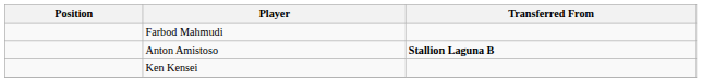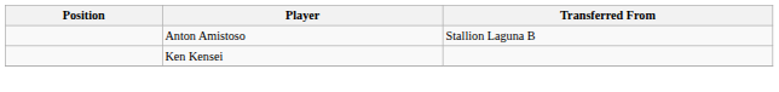 <table class="wikitable sortable" style="width:75%; text-align:center; font-size:95%; text-align:left;">
 <tr>
 <th><strong>Position</strong></th>
 <th><strong>Player</strong></th>
 <th><strong>Transferred From</strong></th>
 </tr>
 <tr>
 <td></td>
-<td> Farbod Mahmudi</td>
-<td></td>
-</tr>
-<tr>
-<td></td>
 <td> Anton Amistoso</td>
-<td><strong> Stallion Laguna B</strong></td>
+<td> Stallion Laguna B</td>
 </tr>
 <tr>
 <td></td>
 <td> Ken Kensei</td>
 <td></td>
 </tr>
 <tr>
 </tr>
 </table>
